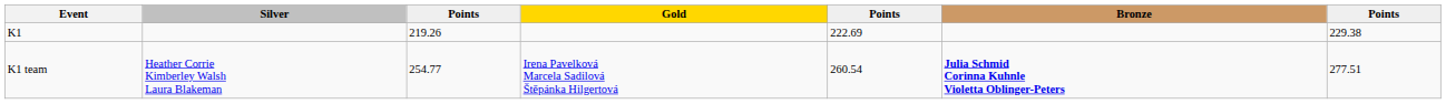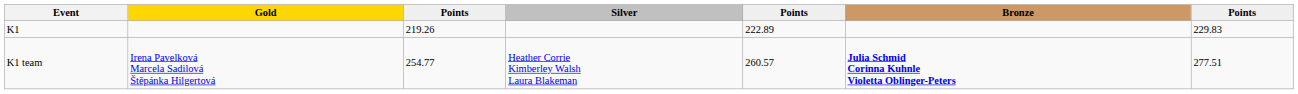 <table class="wikitable" width=100%>
 <tr>
 <th>Event</th>
+<td align=center bgcolor="gold"><strong>Gold</strong></td>
+<td align=center bgcolor="EFEFEF"><strong>Points</strong></td>
 <td align=center bgcolor="silver"><strong>Silver</strong></td>
-<td align=center bgcolor="EFEFEF"><strong>Points</strong></td>
-<td align=center bgcolor="gold"><strong>Gold</strong></td>
 <td align=center bgcolor="EFEFEF"><strong>Points</strong></td>
 <td align=center bgcolor="CC9966"><strong>Bronze</strong></td>
 <td align=center bgcolor="EFEFEF"><strong>Points</strong></td>
 </tr>
 <tr>
 <td>K1</td>
 <td></td>
 <td>219.26</td>
 <td></td>
-<td>222.69</td>
+<td>222.89</td>
 <td></td>
-<td>229.38</td>
+<td>229.83</td>
 </tr>
 <tr>
 <td>K1 team</td>
+<td><br><a href='#'>Irena Pavelková</a><br><a href='#'>Marcela Sadilová</a><br><a href='#'>Štěpánka Hilgertová</a></td>
+<td>254.77</td>
 <td><br><a href='#'>Heather Corrie</a><br><a href='#'>Kimberley Walsh</a><br><a href='#'>Laura Blakeman</a></td>
-<td>254.77</td>
-<td><br><a href='#'>Irena Pavelková</a><br><a href='#'>Marcela Sadilová</a><br><a href='#'>Štěpánka Hilgertová</a></td>
-<td>260.54</td>
+<td>260.57</td>
 <td><strong><br><a href='#'>Julia Schmid</a><br><a href='#'>Corinna Kuhnle</a><br><a href='#'>Violetta Oblinger-Peters</a></strong></td>
 <td>277.51</td>
 </tr>
 </table>
